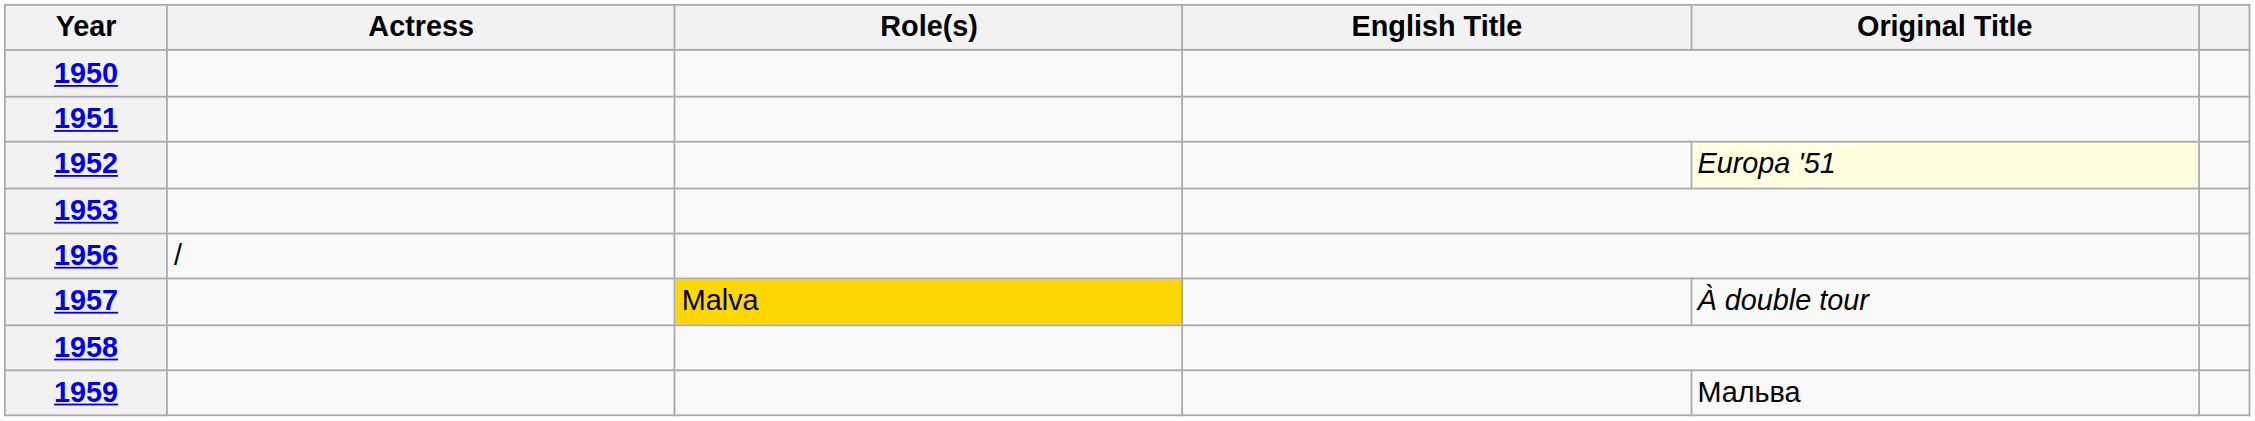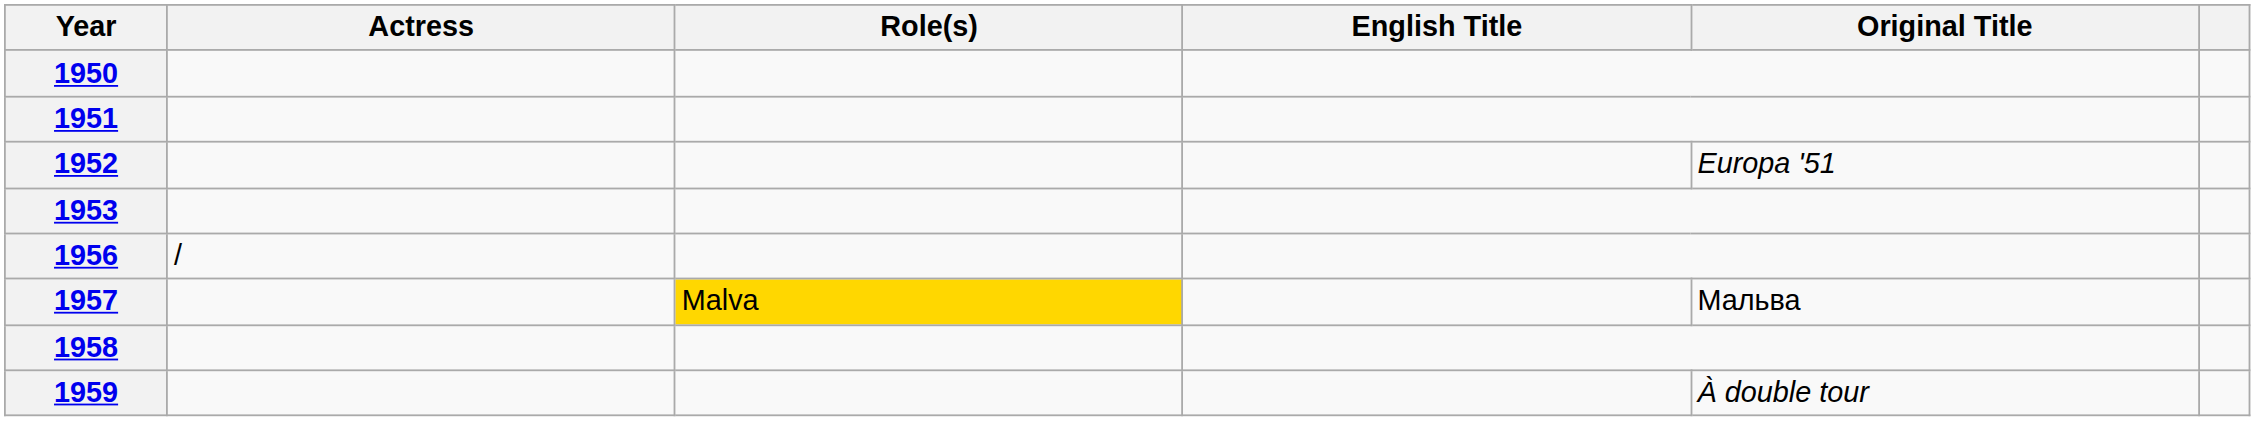 <table class="wikitable unsortable">
 <tr>
 <th scope="col" style="width:3%;">Year</th>
 <th scope="col" style="width:10%;">Actress</th>
 <th scope="col" style="width:10%;">Role(s)</th>
 <th scope="col" style="width:10%;">English Title</th>
 <th scope="col" style="width:10%;">Original Title</th>
 <th scope="col" style="width:1%;" class="unsortable"></th>
 </tr>
 <tr>
 <th scope="row" style="text-align:center"><a href='#'>1950</a></th>
 <td> </td>
 <td></td>
 <td colspan="2"></td>
 <td style="text-align:center"></td>
 </tr>
 <tr>
 <th scope="row" style="text-align:center"><a href='#'>1951</a></th>
 <td> </td>
 <td></td>
 <td colspan="2"></td>
 <td style="text-align:center"></td>
 </tr>
 <tr>
 <th scope="row" style="text-align:center"><a href='#'>1952</a></th>
 <td> </td>
 <td></td>
 <td></td>
-<td style="background: lightyellow;"><em>Europa '51</em></td>
+<td><em>Europa '51</em></td>
 <td style="text-align:center"></td>
 </tr>
 <tr>
 <th scope="row" style="text-align:center"><a href='#'>1953</a></th>
 <td> </td>
 <td></td>
 <td colspan="2"></td>
 <td style="text-align:center"></td>
 </tr>
 <tr>
 <th scope="row" style="text-align:center"><a href='#'>1956</a></th>
 <td> /  </td>
 <td></td>
 <td colspan="2"></td>
 <td style="text-align:center"></td>
 </tr>
 <tr>
 <th scope="row" style="text-align:center"><a href='#'>1957</a></th>
 <td> </td>
 <td style="background: gold;">Malva</td>
 <td></td>
-<td><em>À double tour</em></td>
+<td>Мальва</td>
 <td style="text-align:center"></td>
 </tr>
 <tr>
 <th scope="row" style="text-align:center"><a href='#'>1958</a></th>
 <td> </td>
 <td></td>
 <td colspan="2"></td>
 <td style="text-align:center"></td>
 </tr>
 <tr>
 <th scope="row" style="text-align:center"><a href='#'>1959</a></th>
 <td> </td>
 <td></td>
 <td></td>
-<td>Мальва</td>
+<td><em>À double tour</em></td>
 <td style="text-align:center"></td>
 </tr>
 </table>
